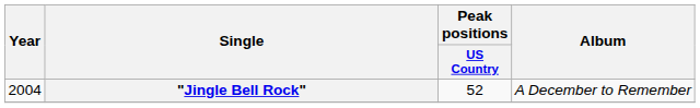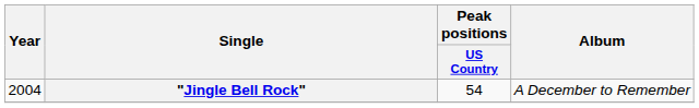 <table class="wikitable plainrowheaders" style="text-align:center;">
 <tr>
 <th rowspan="2">Year</th>
 <th rowspan="2" style="width:26em;">Single</th>
 <th colspan="1">Peak positions</th>
 <th rowspan="2">Album</th>
 </tr>
 <tr style="font-size:smaller;">
 <th width="45"><a href='#'>US Country</a><br></th>
 </tr>
 <tr>
 <td>2004</td>
 <th scope="row">"<a href='#'>Jingle Bell Rock</a>"</th>
-<td>52</td>
+<td>54</td>
 <td align="left"><em>A December to Remember</em></td>
 </tr>
 <tr>
 </tr>
 </table>
